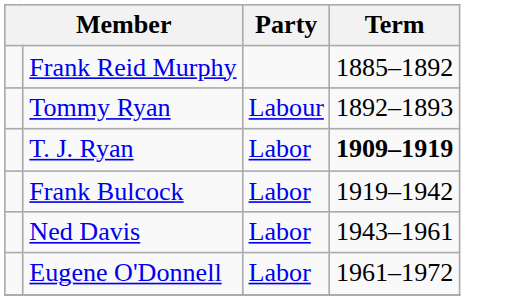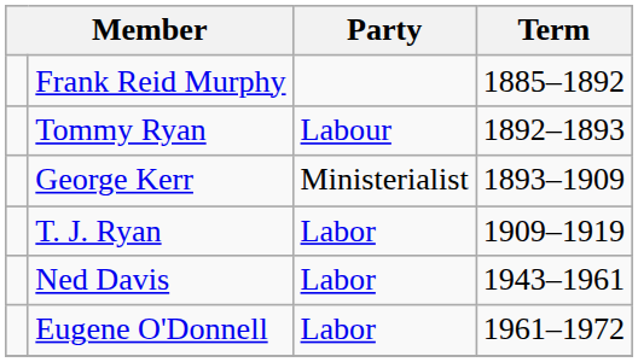 <table class="wikitable">
 <tr>
 <th colspan="2">Member</th>
 <th>Party</th>
 <th>Term</th>
 </tr>
 <tr>
 <td> </td>
 <td><a href='#'>Frank Reid Murphy</a></td>
 <td></td>
 <td>1885–1892</td>
 </tr>
 <tr>
 <td> </td>
 <td><a href='#'>Tommy Ryan</a></td>
 <td><a href='#'>Labour</a></td>
 <td>1892–1893</td>
 </tr>
 <tr>
 <td> </td>
-<td><a href='#'>T. J. Ryan</a></td>
-<td><a href='#'>Labor</a></td>
-<td><strong>1909–1919</strong></td>
+<td><a href='#'>George Kerr</a></td>
+<td>Ministerialist</td>
+<td>1893–1909</td>
 </tr>
 <tr>
 <td> </td>
-<td><a href='#'>Frank Bulcock</a></td>
+<td><a href='#'>T. J. Ryan</a></td>
 <td><a href='#'>Labor</a></td>
-<td>1919–1942</td>
+<td>1909–1919</td>
 </tr>
 <tr>
 <td> </td>
 <td><a href='#'>Ned Davis</a></td>
 <td><a href='#'>Labor</a></td>
 <td>1943–1961</td>
 </tr>
 <tr>
 <td> </td>
 <td><a href='#'>Eugene O'Donnell</a></td>
 <td><a href='#'>Labor</a></td>
 <td>1961–1972</td>
 </tr>
 <tr>
 </tr>
 </table>
